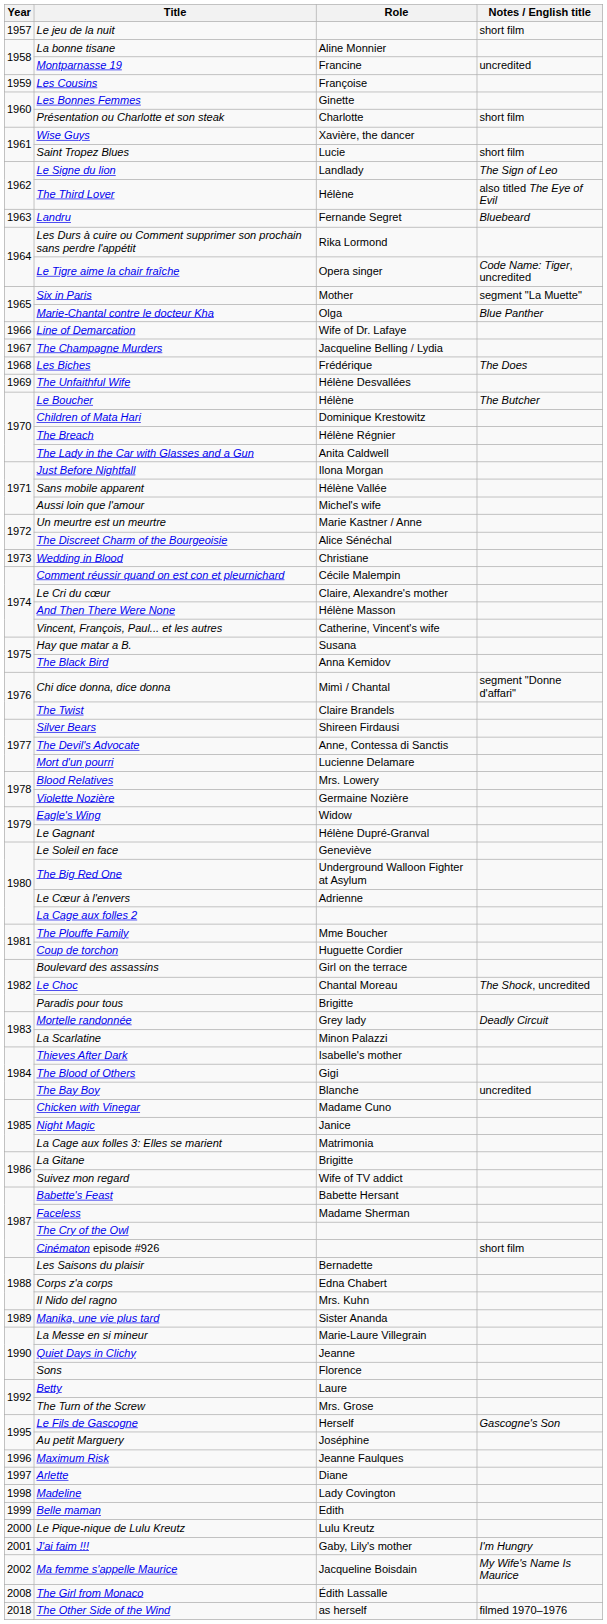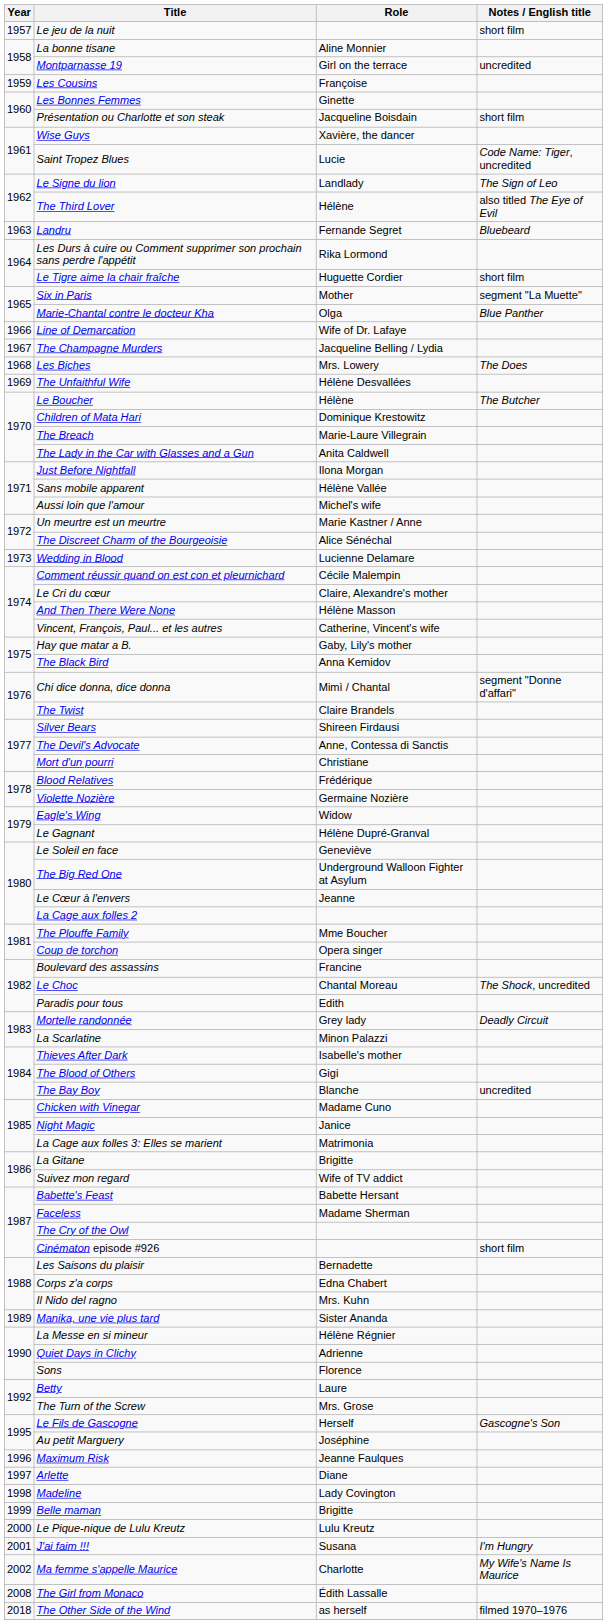 <table class="wikitable sortable">
 <tr>
 <th>Year</th>
 <th>Title</th>
 <th>Role</th>
 <th class="unsortable">Notes / English title</th>
 </tr>
 <tr>
 <td>1957</td>
 <td><em>Le jeu de la nuit</em></td>
 <td></td>
 <td>short film</td>
 </tr>
 <tr>
 <td rowspan="2">1958</td>
 <td><em>La bonne tisane</em></td>
 <td>Aline Monnier</td>
 <td></td>
 </tr>
 <tr>
 <td><em><a href='#'>Montparnasse 19</a></em></td>
-<td>Francine</td>
+<td>Girl on the terrace</td>
 <td>uncredited</td>
 </tr>
 <tr>
 <td>1959</td>
 <td><em><a href='#'>Les Cousins</a></em></td>
 <td>Françoise</td>
 <td></td>
 </tr>
 <tr>
 <td rowspan="2">1960</td>
 <td><em><a href='#'>Les Bonnes Femmes</a></em></td>
 <td>Ginette</td>
 <td></td>
 </tr>
 <tr>
 <td><em>Présentation ou Charlotte et son steak</em></td>
-<td>Charlotte</td>
+<td>Jacqueline Boisdain</td>
 <td>short film</td>
 </tr>
 <tr>
 <td rowspan="2">1961</td>
 <td><em><a href='#'>Wise Guys</a></em></td>
 <td>Xavière, the dancer</td>
 <td></td>
 </tr>
 <tr>
 <td><em>Saint Tropez Blues</em></td>
 <td>Lucie</td>
-<td>short film</td>
+<td><em>Code Name: Tiger</em>, uncredited</td>
 </tr>
 <tr>
 <td rowspan="2">1962</td>
 <td><em><a href='#'>Le Signe du lion</a></em></td>
 <td>Landlady</td>
 <td><em>The Sign of Leo</em></td>
 </tr>
 <tr>
 <td><em><a href='#'>The Third Lover</a></em></td>
 <td>Hélène</td>
 <td>also titled <em>The Eye of Evil</em></td>
 </tr>
 <tr>
 <td>1963</td>
 <td><em><a href='#'>Landru</a></em></td>
 <td>Fernande Segret</td>
 <td><em>Bluebeard</em></td>
 </tr>
 <tr>
 <td rowspan="2">1964</td>
 <td><em>Les Durs à cuire ou Comment supprimer son prochain sans perdre l'appétit</em></td>
 <td>Rika Lormond</td>
 <td></td>
 </tr>
 <tr>
 <td><em><a href='#'>Le Tigre aime la chair fraîche</a></em></td>
-<td>Opera singer</td>
-<td><em>Code Name: Tiger</em>, uncredited</td>
+<td>Huguette Cordier</td>
+<td>short film</td>
 </tr>
 <tr>
 <td rowspan="2">1965</td>
 <td><em><a href='#'>Six in Paris</a></em></td>
 <td>Mother</td>
 <td>segment "La Muette"</td>
 </tr>
 <tr>
 <td><em><a href='#'>Marie-Chantal contre le docteur Kha</a></em></td>
 <td>Olga</td>
 <td><em>Blue Panther</em></td>
 </tr>
 <tr>
 <td>1966</td>
 <td><em><a href='#'>Line of Demarcation</a></em></td>
 <td>Wife of Dr. Lafaye</td>
 <td></td>
 </tr>
 <tr>
 <td>1967</td>
 <td><em><a href='#'>The Champagne Murders</a></em></td>
 <td>Jacqueline Belling / Lydia</td>
 <td></td>
 </tr>
 <tr>
 <td>1968</td>
 <td><em><a href='#'>Les Biches</a></em></td>
-<td>Frédérique</td>
+<td>Mrs. Lowery</td>
 <td><em>The Does</em></td>
 </tr>
 <tr>
 <td>1969</td>
 <td><em><a href='#'>The Unfaithful Wife</a></em></td>
 <td>Hélène Desvallées</td>
 <td></td>
 </tr>
 <tr>
 <td rowspan="4">1970</td>
 <td><em><a href='#'>Le Boucher</a></em></td>
 <td>Hélène</td>
 <td><em>The Butcher</em></td>
 </tr>
 <tr>
 <td><em><a href='#'>Children of Mata Hari</a></em></td>
 <td>Dominique Krestowitz</td>
 <td></td>
 </tr>
 <tr>
 <td><em><a href='#'>The Breach</a></em></td>
-<td>Hélène Régnier</td>
+<td>Marie-Laure Villegrain</td>
 <td></td>
 </tr>
 <tr>
 <td><em><a href='#'>The Lady in the Car with Glasses and a Gun</a></em></td>
 <td>Anita Caldwell</td>
 <td></td>
 </tr>
 <tr>
 <td rowspan="3">1971</td>
 <td><em><a href='#'>Just Before Nightfall</a></em></td>
 <td>Ilona Morgan</td>
 <td></td>
 </tr>
 <tr>
 <td><em>Sans mobile apparent</em></td>
 <td>Hélène Vallée</td>
 <td></td>
 </tr>
 <tr>
 <td><em>Aussi loin que l'amour</em></td>
 <td>Michel's wife</td>
 <td></td>
 </tr>
 <tr>
 <td rowspan="2">1972</td>
 <td><em>Un meurtre est un meurtre</em></td>
 <td>Marie Kastner / Anne</td>
 <td></td>
 </tr>
 <tr>
 <td><em><a href='#'>The Discreet Charm of the Bourgeoisie</a></em></td>
 <td>Alice Sénéchal</td>
 <td></td>
 </tr>
 <tr>
 <td>1973</td>
 <td><em><a href='#'>Wedding in Blood</a></em></td>
-<td>Christiane</td>
+<td>Lucienne Delamare</td>
 <td></td>
 </tr>
 <tr>
 <td rowspan="4">1974</td>
 <td><em><a href='#'>Comment réussir quand on est con et pleurnichard</a></em></td>
 <td>Cécile Malempin</td>
 <td></td>
 </tr>
 <tr>
 <td><em>Le Cri du cœur</em></td>
 <td>Claire, Alexandre's mother</td>
 <td></td>
 </tr>
 <tr>
 <td><em><a href='#'>And Then There Were None</a></em></td>
 <td>Hélène Masson</td>
 <td></td>
 </tr>
 <tr>
 <td><em>Vincent, François, Paul... et les autres</em></td>
 <td>Catherine, Vincent's wife</td>
 <td></td>
 </tr>
 <tr>
 <td rowspan="2">1975</td>
 <td><em>Hay que matar a B.</em></td>
-<td>Susana</td>
+<td>Gaby, Lily's mother</td>
 <td></td>
 </tr>
 <tr>
 <td><em><a href='#'>The Black Bird</a></em></td>
 <td>Anna Kemidov</td>
 <td></td>
 </tr>
 <tr>
 <td rowspan="2">1976</td>
 <td><em>Chi dice donna, dice donna</em></td>
 <td>Mimì / Chantal</td>
 <td>segment "Donne d'affari"</td>
 </tr>
 <tr>
 <td><em><a href='#'>The Twist</a></em></td>
 <td>Claire Brandels</td>
 <td></td>
 </tr>
 <tr>
 <td rowspan="3">1977</td>
 <td><em><a href='#'>Silver Bears</a></em></td>
 <td>Shireen Firdausi</td>
 <td></td>
 </tr>
 <tr>
 <td><em><a href='#'>The Devil's Advocate</a></em></td>
 <td>Anne, Contessa di Sanctis</td>
 <td></td>
 </tr>
 <tr>
 <td><em><a href='#'>Mort d'un pourri</a></em></td>
-<td>Lucienne Delamare</td>
+<td>Christiane</td>
 <td></td>
 </tr>
 <tr>
 <td rowspan="2">1978</td>
 <td><em><a href='#'>Blood Relatives</a></em></td>
-<td>Mrs. Lowery</td>
+<td>Frédérique</td>
 <td></td>
 </tr>
 <tr>
 <td><em><a href='#'>Violette Nozière</a></em></td>
 <td>Germaine Nozière</td>
 <td></td>
 </tr>
 <tr>
 <td rowspan="2">1979</td>
 <td><em><a href='#'>Eagle's Wing</a></em></td>
 <td>Widow</td>
 <td></td>
 </tr>
 <tr>
 <td><em>Le Gagnant</em></td>
 <td>Hélène Dupré-Granval</td>
 <td></td>
 </tr>
 <tr>
 <td rowspan="4">1980</td>
 <td><em>Le Soleil en face</em></td>
 <td>Geneviève</td>
 <td></td>
 </tr>
 <tr>
 <td><em><a href='#'>The Big Red One</a></em></td>
 <td>Underground Walloon Fighter at Asylum</td>
 <td></td>
 </tr>
 <tr>
 <td><em>Le Cœur à l'envers</em></td>
-<td>Adrienne</td>
+<td>Jeanne</td>
 <td></td>
 </tr>
 <tr>
 <td><em><a href='#'>La Cage aux folles 2</a></em></td>
 <td></td>
 <td></td>
 </tr>
 <tr>
 <td rowspan="2">1981</td>
 <td><em><a href='#'>The Plouffe Family</a></em></td>
 <td>Mme Boucher</td>
 <td></td>
 </tr>
 <tr>
 <td><em><a href='#'>Coup de torchon</a></em></td>
-<td>Huguette Cordier</td>
+<td>Opera singer</td>
 <td></td>
 </tr>
 <tr>
 <td rowspan="3">1982</td>
 <td><em>Boulevard des assassins</em></td>
-<td>Girl on the terrace</td>
+<td>Francine</td>
 <td></td>
 </tr>
 <tr>
 <td><em><a href='#'>Le Choc</a></em></td>
 <td>Chantal Moreau</td>
 <td><em>The Shock</em>, uncredited</td>
 </tr>
 <tr>
 <td><em>Paradis pour tous</em></td>
-<td>Brigitte</td>
+<td>Edith</td>
 <td></td>
 </tr>
 <tr>
 <td rowspan="2">1983</td>
 <td><em><a href='#'>Mortelle randonnée</a></em></td>
 <td>Grey lady</td>
 <td><em>Deadly Circuit</em></td>
 </tr>
 <tr>
 <td><em>La Scarlatine</em></td>
 <td>Minon Palazzi</td>
 <td></td>
 </tr>
 <tr>
 <td rowspan="3">1984</td>
 <td><em><a href='#'>Thieves After Dark</a></em></td>
 <td>Isabelle's mother</td>
 <td></td>
 </tr>
 <tr>
 <td><em><a href='#'>The Blood of Others</a></em></td>
 <td>Gigi</td>
 <td></td>
 </tr>
 <tr>
 <td><em><a href='#'>The Bay Boy</a></em></td>
 <td>Blanche</td>
 <td>uncredited</td>
 </tr>
 <tr>
 <td rowspan="3">1985</td>
 <td><em><a href='#'>Chicken with Vinegar</a></em></td>
 <td>Madame Cuno</td>
 <td></td>
 </tr>
 <tr>
 <td><em><a href='#'>Night Magic</a></em></td>
 <td>Janice</td>
 <td></td>
 </tr>
 <tr>
 <td><em>La Cage aux folles 3: Elles se marient</em></td>
 <td>Matrimonia</td>
 <td></td>
 </tr>
 <tr>
 <td rowspan="2">1986</td>
 <td><em>La Gitane</em></td>
 <td>Brigitte</td>
 <td></td>
 </tr>
 <tr>
 <td><em>Suivez mon regard</em></td>
 <td>Wife of TV addict</td>
 <td></td>
 </tr>
 <tr>
 <td rowspan="4">1987</td>
 <td><em><a href='#'>Babette's Feast</a></em></td>
 <td>Babette Hersant</td>
 <td></td>
 </tr>
 <tr>
 <td><em><a href='#'>Faceless</a></em></td>
 <td>Madame Sherman</td>
 <td></td>
 </tr>
 <tr>
 <td><em><a href='#'>The Cry of the Owl</a></em></td>
 <td></td>
 <td></td>
 </tr>
 <tr>
 <td><em><a href='#'>Cinématon</a></em> episode #926</td>
 <td></td>
 <td>short film</td>
 </tr>
 <tr>
 <td rowspan="3">1988</td>
 <td><em>Les Saisons du plaisir</em></td>
 <td>Bernadette</td>
 <td></td>
 </tr>
 <tr>
 <td><em>Corps z'a corps</em></td>
 <td>Edna Chabert</td>
 <td></td>
 </tr>
 <tr>
 <td><em>Il Nido del ragno</em></td>
 <td>Mrs. Kuhn</td>
 <td></td>
 </tr>
 <tr>
 <td>1989</td>
 <td><em><a href='#'>Manika, une vie plus tard</a></em></td>
 <td>Sister Ananda</td>
 <td></td>
 </tr>
 <tr>
 <td rowspan="3">1990</td>
 <td><em>La Messe en si mineur</em></td>
-<td>Marie-Laure Villegrain</td>
+<td>Hélène Régnier</td>
 <td></td>
 </tr>
 <tr>
 <td><em><a href='#'>Quiet Days in Clichy</a></em></td>
-<td>Jeanne</td>
+<td>Adrienne</td>
 <td></td>
 </tr>
 <tr>
 <td><em>Sons</em></td>
 <td>Florence</td>
 <td></td>
 </tr>
 <tr>
 <td rowspan="2">1992</td>
 <td><em><a href='#'>Betty</a></em></td>
 <td>Laure</td>
 <td></td>
 </tr>
 <tr>
 <td><em>The Turn of the Screw</em></td>
 <td>Mrs. Grose</td>
 <td></td>
 </tr>
 <tr>
 <td rowspan="2">1995</td>
 <td><em><a href='#'>Le Fils de Gascogne</a></em></td>
 <td>Herself</td>
 <td><em>Gascogne's Son</em></td>
 </tr>
 <tr>
 <td><em>Au petit Marguery</em></td>
 <td>Joséphine</td>
 <td></td>
 </tr>
 <tr>
 <td>1996</td>
 <td><em><a href='#'>Maximum Risk</a></em></td>
 <td>Jeanne Faulques</td>
 <td></td>
 </tr>
 <tr>
 <td>1997</td>
 <td><em><a href='#'>Arlette</a></em></td>
 <td>Diane</td>
 <td></td>
 </tr>
 <tr>
 <td>1998</td>
 <td><em><a href='#'>Madeline</a></em></td>
 <td>Lady Covington</td>
 <td></td>
 </tr>
 <tr>
 <td>1999</td>
 <td><em><a href='#'>Belle maman</a></em></td>
-<td>Edith</td>
+<td>Brigitte</td>
 <td></td>
 </tr>
 <tr>
 <td>2000</td>
 <td><em>Le Pique-nique de Lulu Kreutz</em></td>
 <td>Lulu Kreutz</td>
 <td></td>
 </tr>
 <tr>
 <td>2001</td>
 <td><em><a href='#'>J'ai faim !!!</a></em></td>
-<td>Gaby, Lily's mother</td>
+<td>Susana</td>
 <td><em>I'm Hungry</em></td>
 </tr>
 <tr>
 <td>2002</td>
 <td><em><a href='#'>Ma femme s'appelle Maurice</a></em></td>
-<td>Jacqueline Boisdain</td>
+<td>Charlotte</td>
 <td><em>My Wife's Name Is Maurice</em></td>
 </tr>
 <tr>
 <td>2008</td>
 <td><em><a href='#'>The Girl from Monaco</a></em></td>
 <td>Édith Lassalle</td>
 <td></td>
 </tr>
 <tr>
 <td>2018</td>
 <td><em><a href='#'>The Other Side of the Wind</a></em></td>
 <td>as herself</td>
 <td>filmed 1970–1976</td>
 </tr>
 </table>
